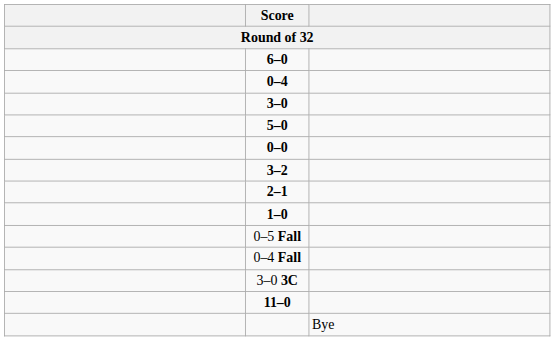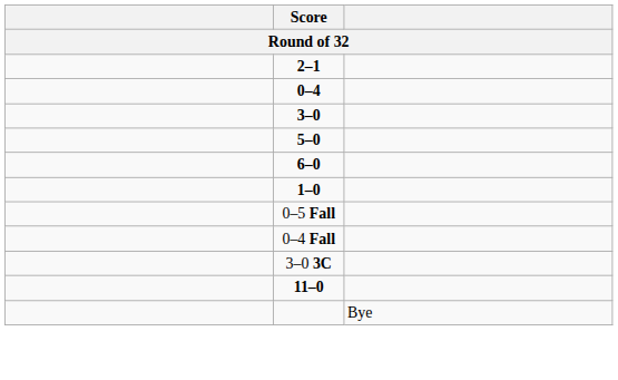 <table class="wikitable" style="text-align: left;">
 <tr>
 <th align="right" width="270"></th>
 <th width="65">Score</th>
 <th align="left" width="270"></th>
 </tr>
 <tr>
 <th colspan="3">Round of 32</th>
 </tr>
 <tr>
 <td><strong></strong></td>
-<td align=center><strong>6–0</strong></td>
+<td align=center><strong>2–1</strong></td>
 <td></td>
 </tr>
 <tr>
 <td></td>
 <td align=center><strong>0–4</strong></td>
 <td><strong></strong></td>
 </tr>
 <tr>
 <td><strong></strong></td>
 <td align=center><strong>3–0</strong></td>
 <td></td>
 </tr>
 <tr>
 <td><strong></strong></td>
 <td align=center><strong>5–0</strong></td>
 <td></td>
 </tr>
 <tr>
 <td><strong></strong></td>
-<td align=center><strong>0–0</strong></td>
-<td></td>
-</tr>
-<tr>
-<td><strong></strong></td>
-<td align=center><strong>3–2</strong></td>
-<td></td>
-</tr>
-<tr>
-<td><strong></strong></td>
-<td align=center><strong>2–1</strong></td>
+<td align=center><strong>6–0</strong></td>
 <td></td>
 </tr>
 <tr>
 <td><strong></strong></td>
 <td align=center><strong>1–0</strong></td>
 <td></td>
 </tr>
 <tr>
 <td></td>
 <td align=center>0–5 <strong>Fall</strong></td>
 <td><strong></strong></td>
 </tr>
 <tr>
 <td></td>
 <td align=center>0–4 <strong>Fall</strong></td>
 <td><strong></strong></td>
 </tr>
 <tr>
 <td><strong></strong></td>
 <td align=center>3–0 <strong>3C</strong></td>
 <td></td>
 </tr>
 <tr>
 <td><strong></strong></td>
 <td align=center><strong>11–0</strong></td>
 <td></td>
 </tr>
 <tr>
 <td><strong></strong></td>
 <td></td>
 <td>Bye</td>
 </tr>
 </table>
